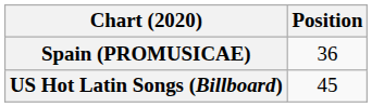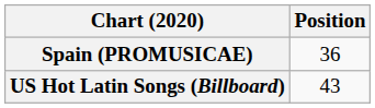 <table class="wikitable plainrowheaders" style="text-align:center">
 <tr>
 <th scope="col">Chart (2020)</th>
 <th scope="col">Position</th>
 </tr>
 <tr>
 <th scope="row">Spain (PROMUSICAE)</th>
 <td>36</td>
 </tr>
 <tr>
 <th scope="row">US Hot Latin Songs (<em>Billboard</em>)</th>
-<td>45</td>
+<td>43</td>
 </tr>
 </table>
